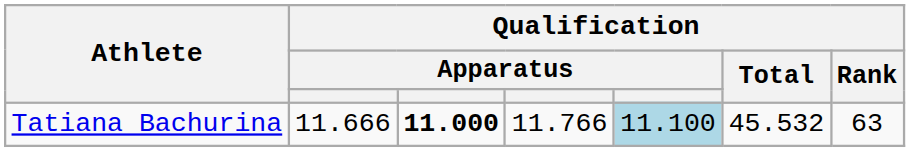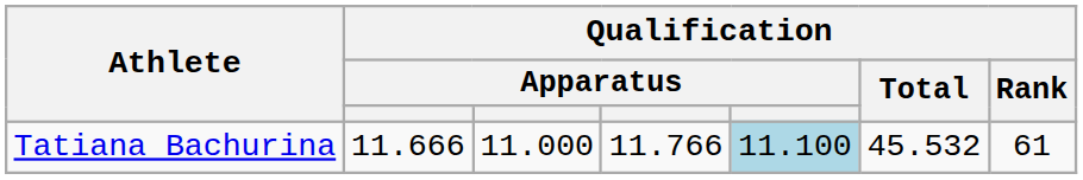 <table class="wikitable" style="font-size:90%">
 <tr>
 <th rowspan=3>Athlete</th>
 <th colspan=6>Qualification</th>
 </tr>
 <tr style="font-size:95%">
 <th colspan=4>Apparatus</th>
 <th rowspan=2>Total</th>
 <th rowspan=2>Rank</th>
 </tr>
 <tr style="font-size:95%">
 <th></th>
 <th></th>
 <th></th>
 <th></th>
 </tr>
 <tr align=center>
 <td align=left><a href='#'>Tatiana Bachurina</a></td>
 <td>11.666</td>
-<td><strong>11.000</strong></td>
+<td>11.000</td>
 <td>11.766</td>
 <td style="background: lightblue;">11.100</td>
 <td>45.532</td>
-<td>63</td>
+<td>61</td>
 </tr>
 </table>
